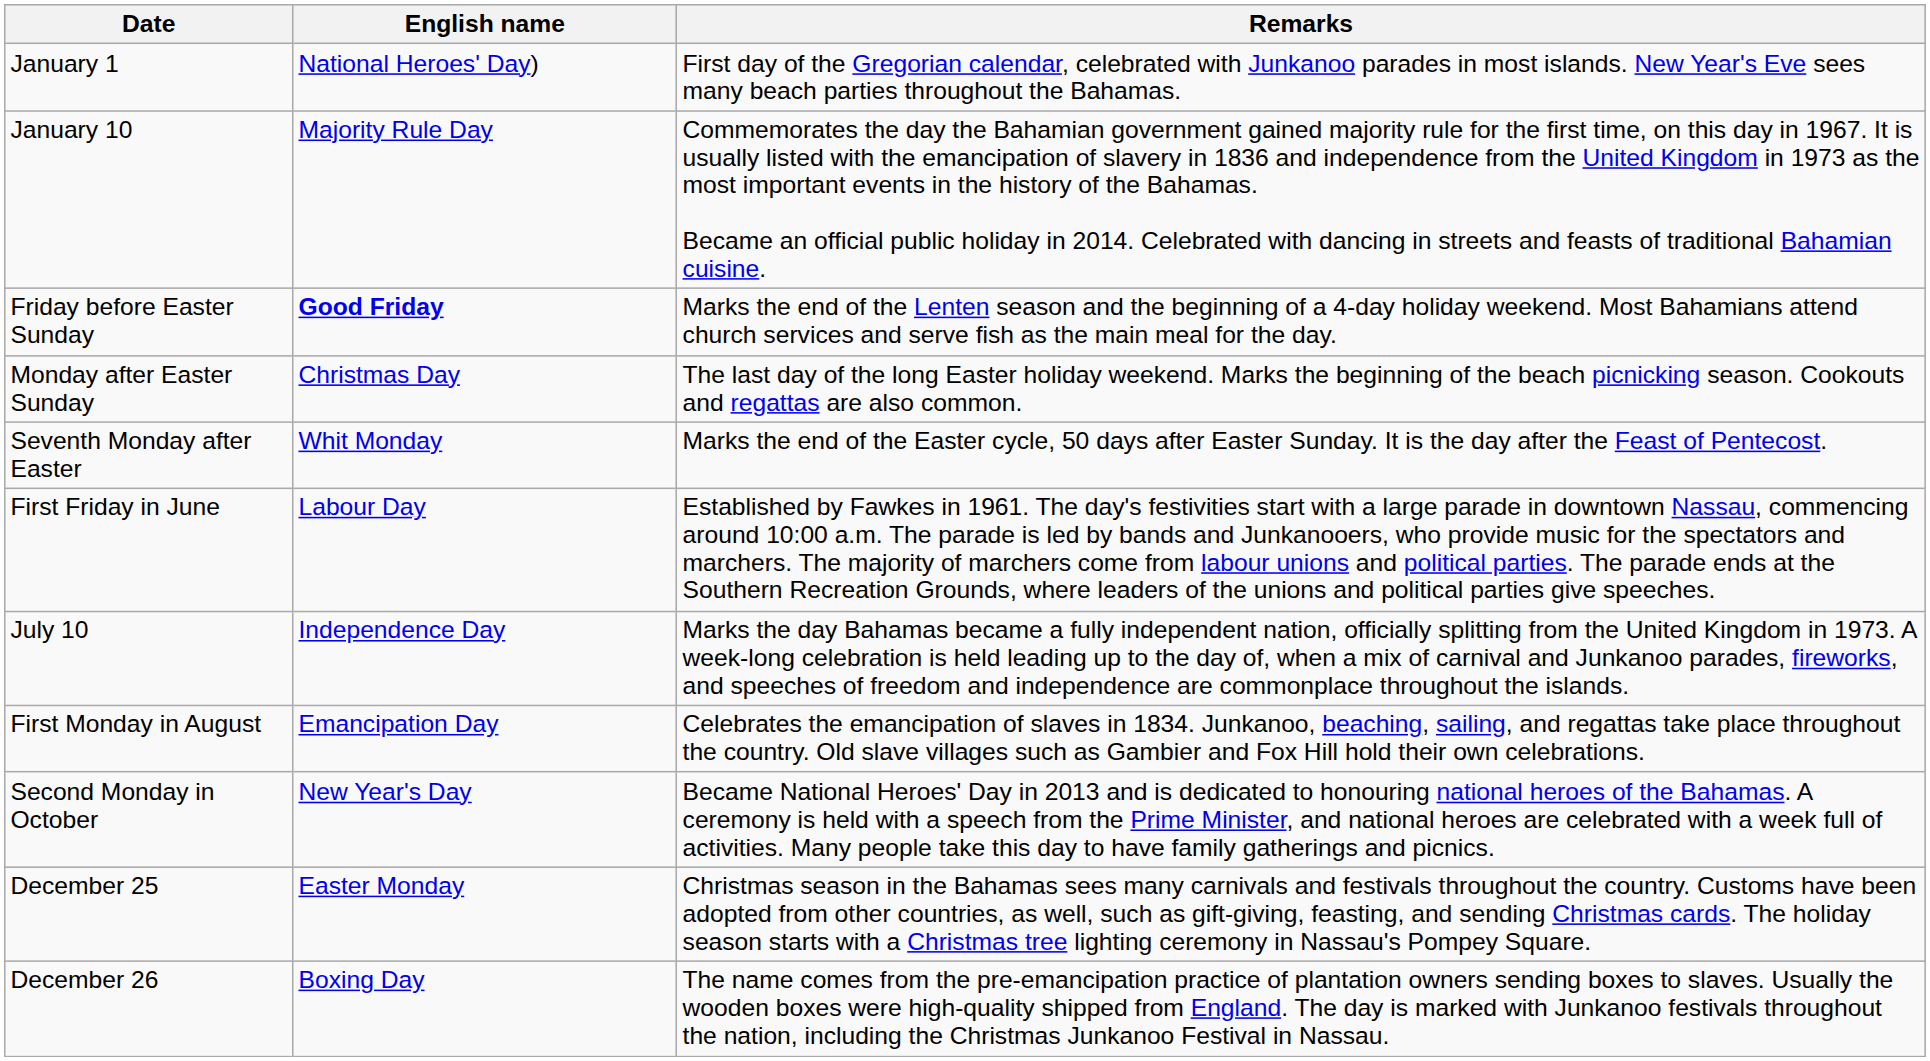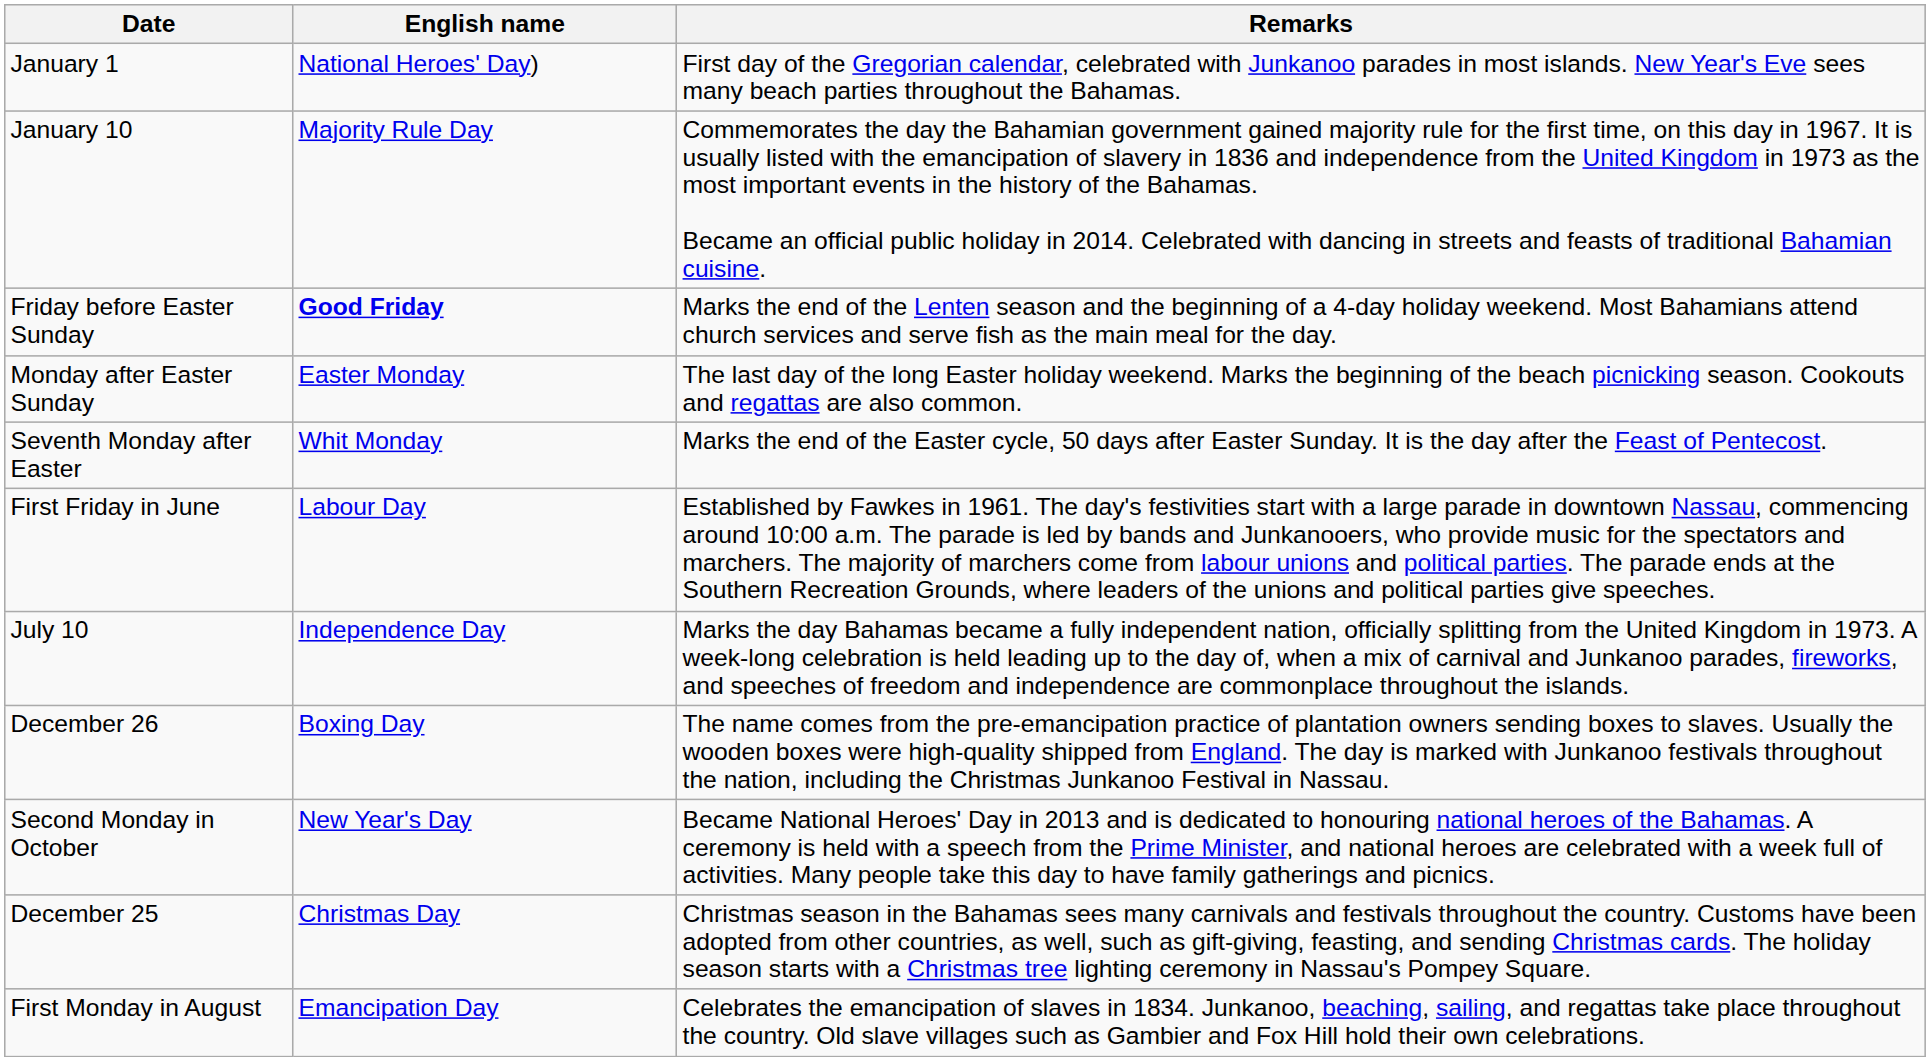 <table class="wikitable sortable plainrowheaders">
 <tr>
 <th style="width:15%;">Date</th>
 <th style="width:20%;">English name</th>
 <th>Remarks</th>
 </tr>
 <tr valign=top>
 <td>January 1</td>
 <td><a href='#'>National Heroes' Day</a>)</td>
 <td>First day of the <a href='#'>Gregorian calendar</a>, celebrated with <a href='#'>Junkanoo</a> parades in most islands. <a href='#'>New Year's Eve</a> sees many beach parties throughout the Bahamas.</td>
 </tr>
 <tr valign=top>
 <td>January 10</td>
 <td><a href='#'>Majority Rule Day</a></td>
 <td>Commemorates the day the Bahamian government gained majority rule for the first time, on this day in 1967. It is usually listed with the emancipation of slavery in 1836 and independence from the <a href='#'>United Kingdom</a> in 1973 as the most important events in the history of the Bahamas.<br><br>Became an official public holiday in 2014. Celebrated with dancing in streets and feasts of traditional <a href='#'>Bahamian cuisine</a>.</td>
 </tr>
 <tr valign=top>
 <td>Friday before Easter Sunday</td>
 <td><strong><a href='#'>Good Friday</a></strong></td>
 <td>Marks the end of the <a href='#'>Lenten</a> season and the beginning of a 4-day holiday weekend. Most Bahamians attend church services and serve fish as the main meal for the day.</td>
 </tr>
 <tr valign=top>
 <td>Monday after Easter Sunday</td>
-<td><a href='#'>Christmas Day</a></td>
+<td><a href='#'>Easter Monday</a></td>
 <td>The last day of the long Easter holiday weekend. Marks the beginning of the beach <a href='#'>picnicking</a> season. Cookouts and <a href='#'>regattas</a> are also common.</td>
 </tr>
 <tr valign=top>
 <td>Seventh Monday after Easter</td>
 <td><a href='#'>Whit Monday</a></td>
 <td>Marks the end of the Easter cycle, 50 days after Easter Sunday. It is the day after the <a href='#'>Feast of Pentecost</a>.</td>
 </tr>
 <tr valign=top>
 <td>First Friday in June</td>
 <td><a href='#'>Labour Day</a></td>
 <td>Established by Fawkes in 1961. The day's festivities start with a large parade in downtown <a href='#'>Nassau</a>, commencing around 10:00 a.m. The parade is led by bands and Junkanooers, who provide music for the spectators and marchers. The majority of marchers come from <a href='#'>labour unions</a> and <a href='#'>political parties</a>. The parade ends at the Southern Recreation Grounds, where leaders of the unions and political parties give speeches.</td>
 </tr>
 <tr valign=top>
 <td>July 10</td>
 <td><a href='#'>Independence Day</a></td>
 <td>Marks the day Bahamas became a fully independent nation, officially splitting from the United Kingdom in 1973. A week-long celebration is held leading up to the day of, when a mix of carnival and Junkanoo parades, <a href='#'>fireworks</a>, and speeches of freedom and independence are commonplace throughout the islands.</td>
 </tr>
 <tr valign=top>
-<td>First Monday in August</td>
-<td><a href='#'>Emancipation Day</a></td>
-<td>Celebrates the emancipation of slaves in 1834. Junkanoo, <a href='#'>beaching</a>, <a href='#'>sailing</a>, and regattas take place throughout the country. Old slave villages such as Gambier and Fox Hill hold their own celebrations.</td>
+<td>December 26</td>
+<td><a href='#'>Boxing Day</a></td>
+<td>The name comes from the pre-emancipation practice of plantation owners sending boxes to slaves. Usually the wooden boxes were high-quality shipped from <a href='#'>England</a>. The day is marked with Junkanoo festivals throughout the nation, including the Christmas Junkanoo Festival in Nassau.</td>
 </tr>
 <tr valign=top>
 <td>Second Monday in October</td>
 <td><a href='#'>New Year's Day</a></td>
 <td>Became National Heroes' Day in 2013 and is dedicated to honouring <a href='#'>national heroes of the Bahamas</a>. A ceremony is held with a speech from the <a href='#'>Prime Minister</a>, and national heroes are celebrated with a week full of activities. Many people take this day to have family gatherings and picnics.</td>
 </tr>
 <tr valign=top>
 <td>December 25</td>
-<td><a href='#'>Easter Monday</a></td>
+<td><a href='#'>Christmas Day</a></td>
 <td>Christmas season in the Bahamas sees many carnivals and festivals throughout the country. Customs have been adopted from other countries, as well, such as gift-giving, feasting, and sending <a href='#'>Christmas cards</a>. The holiday season starts with a <a href='#'>Christmas tree</a> lighting ceremony in Nassau's Pompey Square.</td>
 </tr>
 <tr valign=top>
-<td>December 26</td>
-<td><a href='#'>Boxing Day</a></td>
-<td>The name comes from the pre-emancipation practice of plantation owners sending boxes to slaves. Usually the wooden boxes were high-quality shipped from <a href='#'>England</a>. The day is marked with Junkanoo festivals throughout the nation, including the Christmas Junkanoo Festival in Nassau.</td>
+<td>First Monday in August</td>
+<td><a href='#'>Emancipation Day</a></td>
+<td>Celebrates the emancipation of slaves in 1834. Junkanoo, <a href='#'>beaching</a>, <a href='#'>sailing</a>, and regattas take place throughout the country. Old slave villages such as Gambier and Fox Hill hold their own celebrations.</td>
 </tr>
 </table>
